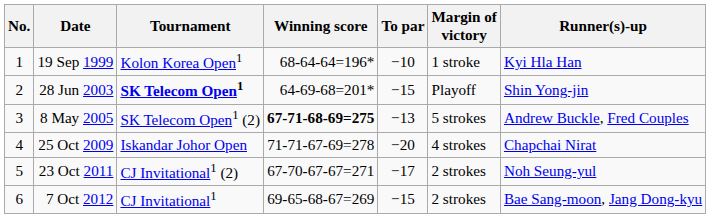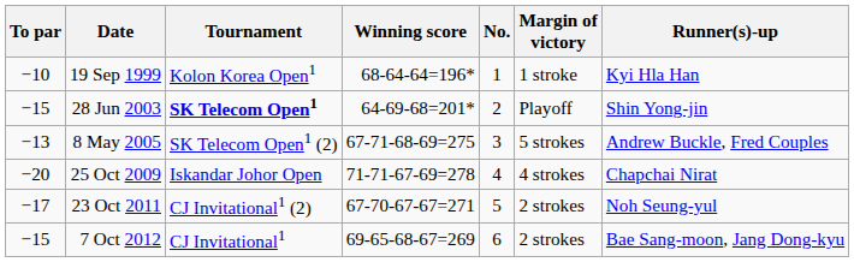 <table class="wikitable" style="font-size:95%;">
 <tr>
-<th>No.</th>
+<th>To par</th>
 <th>Date</th>
 <th>Tournament</th>
 <th>Winning score</th>
-<th>To par</th>
+<th>No.</th>
 <th>Margin of<br>victory</th>
 <th>Runner(s)-up</th>
 </tr>
 <tr>
-<td align=center>1</td>
+<td align=center>−10</td>
 <td align=right>19 Sep <a href='#'>1999</a></td>
 <td><a href='#'>Kolon Korea Open</a><sup>1</sup></td>
 <td align=right>68-64-64=196*</td>
-<td align=center>−10</td>
+<td align=center>1</td>
 <td>1 stroke</td>
 <td> <a href='#'>Kyi Hla Han</a></td>
 </tr>
 <tr>
-<td align=center>2</td>
+<td align=center>−15</td>
 <td align=right>28 Jun <a href='#'>2003</a></td>
 <td><strong><a href='#'>SK Telecom Open</a><sup>1</sup></strong></td>
 <td align=right>64-69-68=201*</td>
-<td align=center>−15</td>
+<td align=center>2</td>
 <td>Playoff</td>
 <td> <a href='#'>Shin Yong-jin</a></td>
 </tr>
 <tr>
-<td align=center>3</td>
+<td align=center>−13</td>
 <td align=right>8 May <a href='#'>2005</a></td>
 <td><a href='#'>SK Telecom Open</a><sup>1</sup> (2)</td>
-<td align=right><strong>67-71-68-69=275</strong></td>
-<td align=center>−13</td>
+<td align=right>67-71-68-69=275</td>
+<td align=center>3</td>
 <td>5 strokes</td>
 <td> <a href='#'>Andrew Buckle</a>,  <a href='#'>Fred Couples</a></td>
 </tr>
 <tr>
-<td align=center>4</td>
+<td align=center>−20</td>
 <td align=right>25 Oct <a href='#'>2009</a></td>
 <td><a href='#'>Iskandar Johor Open</a></td>
 <td align=right>71-71-67-69=278</td>
-<td align=center>−20</td>
+<td align=center>4</td>
 <td>4 strokes</td>
 <td> <a href='#'>Chapchai Nirat</a></td>
 </tr>
 <tr>
-<td align=center>5</td>
+<td align=center>−17</td>
 <td align=right>23 Oct <a href='#'>2011</a></td>
 <td><a href='#'>CJ Invitational</a><sup>1</sup> (2)</td>
 <td align=right>67-70-67-67=271</td>
-<td align=center>−17</td>
+<td align=center>5</td>
 <td>2 strokes</td>
 <td> <a href='#'>Noh Seung-yul</a></td>
 </tr>
 <tr>
-<td align=center>6</td>
+<td align=center>−15</td>
 <td align=right>7 Oct <a href='#'>2012</a></td>
 <td><a href='#'>CJ Invitational</a><sup>1</sup></td>
 <td align=right>69-65-68-67=269</td>
-<td align=center>−15</td>
+<td align=center>6</td>
 <td>2 strokes</td>
 <td> <a href='#'>Bae Sang-moon</a>,  <a href='#'>Jang Dong-kyu</a></td>
 </tr>
 </table>
